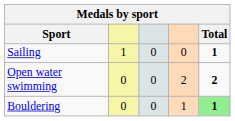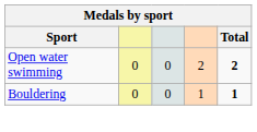 <table class="wikitable" style="font-size:90%; text-align:center;">
 <tr>
 <th colspan="5">Medals by sport</th>
 </tr>
 <tr>
 <th width="120">Sport</th>
 <th scope="col" width="30" style="background:#F7F6A8;"></th>
 <th scope="col" width="30" style="background:#DCE5E5;"></th>
 <th scope="col" width="30" style="background:#FFDAB9;"></th>
 <th width="30">Total</th>
-</tr>
-<tr>
-<td align="left"><a href='#'>Sailing</a></td>
-<td style="background:#F7F6A8;">1</td>
-<td style="background:#DCE5E5;">0</td>
-<td style="background:#FFDAB9;">0</td>
-<td><strong>1</strong></td>
 </tr>
 <tr>
 <td align="left"><a href='#'>Open water swimming</a></td>
 <td style="background:#F7F6A8;">0</td>
 <td style="background:#DCE5E5;">0</td>
 <td style="background:#FFDAB9;">2</td>
 <td><strong>2</strong></td>
 </tr>
 <tr>
 <td align="left"><a href='#'>Bouldering</a></td>
 <td style="background:#F7F6A8;">0</td>
 <td style="background:#DCE5E5;">0</td>
 <td style="background:#FFDAB9;">1</td>
-<td style="background: lightgreen;"><strong>1</strong></td>
+<td><strong>1</strong></td>
 </tr>
 </table>
